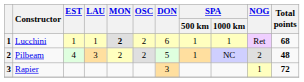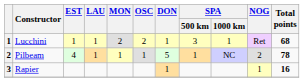 <table class="wikitable" style="font-size: 85%; text-align:center;">
 <tr valign="top">
 <th rowspan=2 valign=middle></th>
 <th rowspan=2 valign=middle>Constructor</th>
 <th rowspan=2><a href='#'>EST</a><br></th>
 <th rowspan=2><a href='#'>LAU</a><br></th>
 <th rowspan=2><a href='#'>MON</a><br></th>
 <th rowspan=2><a href='#'>OSC</a><br></th>
 <th rowspan=2><a href='#'>DON</a><br></th>
 <th colspan=2><a href='#'>SPA</a> </th>
 <th rowspan=2><a href='#'>NOG</a><br></th>
 <th rowspan=2 valign=middle>Total<br>points</th>
 </tr>
 <tr>
 <th>500 km</th>
 <th>1000 km</th>
 </tr>
 <tr>
 <th>1</th>
 <td align=left><a href='#'>Lucchini</a></td>
 <td style="background:#FFFFBF;">1</td>
 <td style="background:#FFFFBF;">1</td>
-<td style="background:#DFDFDF;"><strong>2</strong></td>
+<td style="background:#DFDFDF;">2</td>
 <td style="background:#FFFFBF;">2</td>
-<td style="background:#FFFFBF;">6</td>
 <td style="background:#FFFFBF;">1</td>
+<td style="background:#FFFFBF;">3</td>
 <td style="background:#FFFFBF;">1</td>
 <td style="background:#EFCFFF;">Ret</td>
 <td><strong>68</strong></td>
 </tr>
 <tr>
 <th>2</th>
 <td align=left><a href='#'>Pilbeam</a></td>
 <td style="background:#DFFFDF;">4</td>
-<td style="background:#FFDF9F;">3</td>
-<td style="background:#FFFFBF;">2</td>
-<td style="background:#DFDFDF;">2</td>
+<td style="background:#FFDF9F;">1</td>
+<td style="background:#FFFFBF;">1</td>
+<td style="background:#DFDFDF;">1</td>
 <td style="background:#DFFFDF;">5</td>
 <td style="background:#FFDF9F;">1</td>
 <td style="background:#CFCFFF;">NC</td>
 <td style="background:#DFDFDF;">2</td>
-<td><strong>48</strong></td>
+<td><strong>78</strong></td>
 </tr>
 <tr>
 <th>3</th>
 <td align=left><a href='#'>Rapier</a></td>
 <td></td>
 <td></td>
 <td></td>
 <td></td>
-<td style="background:#FFDF9F;">3</td>
+<td style="background:#FFDF9F;">1</td>
 <td></td>
 <td></td>
 <td style="background:#FFFFBF;">1</td>
-<td><strong>72</strong></td>
+<td><strong>16</strong></td>
 </tr>
 <tr>
 </tr>
 </table>
